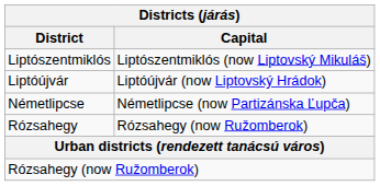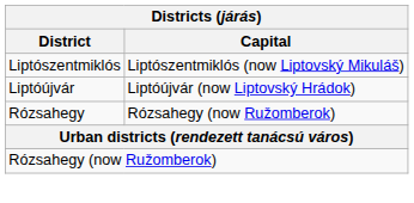 <table class="wikitable">
 <tr>
 <th colspan=2>Districts (<em>járás</em>)</th>
 </tr>
 <tr>
 <th>District</th>
 <th>Capital</th>
 </tr>
 <tr>
 <td> Liptószentmiklós</td>
 <td>Liptószentmiklós (now <a href='#'>Liptovský Mikuláš</a>)</td>
 </tr>
 <tr>
 <td> Liptóújvár</td>
 <td>Liptóújvár (now <a href='#'>Liptovský Hrádok</a>)</td>
 </tr>
 <tr>
-<td> Németlipcse</td>
-<td>Németlipcse (now <a href='#'>Partizánska Ľupča</a>)</td>
-</tr>
-<tr>
 <td> Rózsahegy</td>
 <td>Rózsahegy (now <a href='#'>Ružomberok</a>)</td>
 </tr>
 <tr>
 <th colspan=2>Urban districts (<em>rendezett tanácsú város</em>)</th>
 </tr>
 <tr>
 <td colspan=2> Rózsahegy (now <a href='#'>Ružomberok</a>)</td>
 </tr>
 </table>
